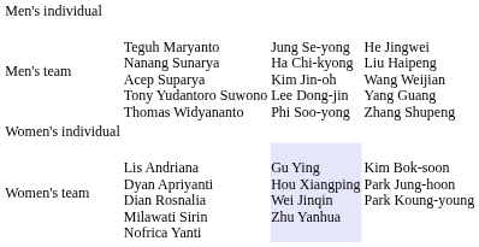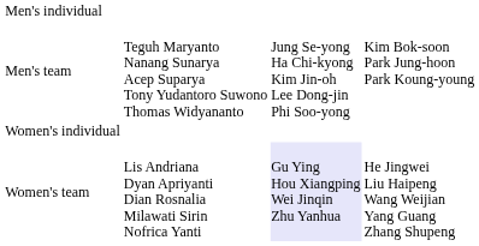 <table>
 <tr>
 <td>Men's individual</td>
 <td></td>
 <td></td>
 <td></td>
 </tr>
 <tr>
 <td>Men's team</td>
 <td><br>Teguh Maryanto<br>Nanang Sunarya<br>Acep Suparya<br>Tony Yudantoro Suwono<br>Thomas Widyananto</td>
 <td><br>Jung Se-yong<br>Ha Chi-kyong<br>Kim Jin-oh<br>Lee Dong-jin<br>Phi Soo-yong</td>
-<td><br>He Jingwei<br>Liu Haipeng<br>Wang Weijian<br>Yang Guang<br>Zhang Shupeng</td>
+<td valign=top><br>Kim Bok-soon<br>Park Jung-hoon<br>Park Koung-young</td>
 </tr>
 <tr>
 <td>Women's individual</td>
 <td></td>
 <td></td>
 <td></td>
 </tr>
 <tr>
 <td>Women's team</td>
 <td><br>Lis Andriana<br>Dyan Apriyanti<br>Dian Rosnalia<br>Milawati Sirin<br>Nofrica Yanti</td>
 <td valign=top style="background: lavender;"><br>Gu Ying<br>Hou Xiangping<br>Wei Jinqin<br>Zhu Yanhua</td>
-<td valign=top><br>Kim Bok-soon<br>Park Jung-hoon<br>Park Koung-young</td>
+<td><br>He Jingwei<br>Liu Haipeng<br>Wang Weijian<br>Yang Guang<br>Zhang Shupeng</td>
 </tr>
 </table>
